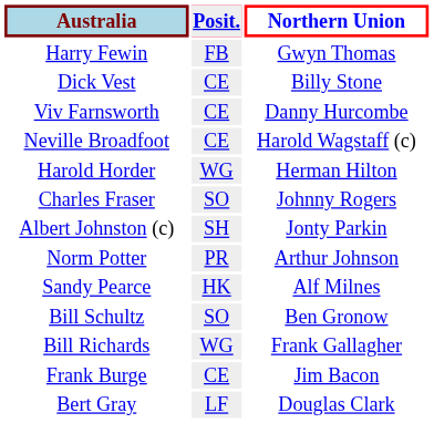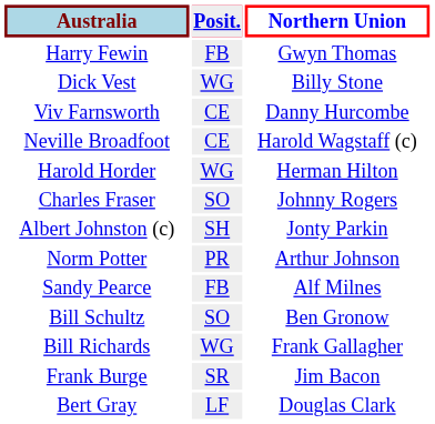 <table align=right style="font-size:90%; margin-left:1em">
 <tr bgcolor=#FF0033>
 <th align="centre" width="126" style="border: 2px solid maroon; background: lightblue; color: maroon">Australia</th>
 <th align="center" style="background: #eeeeee; color: black"><a href='#'>Posit.</a></th>
 <th align="centre" width="126" style="border: 2px solid red; background: white; color: blue">Northern Union</th>
 </tr>
 <tr>
 <td align="center"><a href='#'>Harry Fewin</a></td>
 <td align="center" style="background: #eeeeee"><a href='#'>FB</a></td>
 <td align="center"><a href='#'>Gwyn Thomas</a></td>
 </tr>
 <tr>
 <td align="center"><a href='#'>Dick Vest</a></td>
-<td align="center" style="background: #eeeeee"><a href='#'>CE</a></td>
+<td align="center" style="background: #eeeeee"><a href='#'>WG</a></td>
 <td align="center"><a href='#'>Billy Stone</a></td>
 </tr>
 <tr>
 <td align="center"><a href='#'>Viv Farnsworth</a></td>
 <td align="center" style="background: #eeeeee"><a href='#'>CE</a></td>
 <td align="center"><a href='#'>Danny Hurcombe</a></td>
 </tr>
 <tr>
 <td align="center"><a href='#'>Neville Broadfoot</a></td>
 <td align="center" style="background: #eeeeee"><a href='#'>CE</a></td>
 <td align="center"><a href='#'>Harold Wagstaff</a> (c)</td>
 </tr>
 <tr>
 <td align="center"><a href='#'>Harold Horder</a></td>
 <td align="center" style="background: #eeeeee"><a href='#'>WG</a></td>
 <td align="center"><a href='#'>Herman Hilton</a></td>
 </tr>
 <tr>
 <td align="center"><a href='#'>Charles Fraser</a></td>
 <td align="center" style="background: #eeeeee"><a href='#'>SO</a></td>
 <td align="center"><a href='#'>Johnny Rogers</a></td>
 </tr>
 <tr>
 <td align="center"><a href='#'>Albert Johnston</a> (c)</td>
 <td align="center" style="background: #eeeeee"><a href='#'>SH</a></td>
 <td align="center"><a href='#'>Jonty Parkin</a></td>
 </tr>
 <tr>
 <td align="center"><a href='#'>Norm Potter</a></td>
 <td align="center" style="background: #eeeeee"><a href='#'>PR</a></td>
 <td align="center"><a href='#'>Arthur Johnson</a></td>
 </tr>
 <tr>
 <td align="center"><a href='#'>Sandy Pearce</a></td>
-<td align="center" style="background: #eeeeee"><a href='#'>HK</a></td>
+<td align="center" style="background: #eeeeee"><a href='#'>FB</a></td>
 <td align="center"><a href='#'>Alf Milnes</a></td>
 </tr>
 <tr>
 <td align="center"><a href='#'>Bill Schultz</a></td>
 <td align="center" style="background: #eeeeee"><a href='#'>SO</a></td>
 <td align="center"><a href='#'>Ben Gronow</a></td>
 </tr>
 <tr>
 <td align="center"><a href='#'>Bill Richards</a></td>
 <td align="center" style="background: #eeeeee"><a href='#'>WG</a></td>
 <td align="center"><a href='#'>Frank Gallagher</a></td>
 </tr>
 <tr>
 <td align="center"><a href='#'>Frank Burge</a></td>
-<td align="center" style="background: #eeeeee"><a href='#'>CE</a></td>
+<td align="center" style="background: #eeeeee"><a href='#'>SR</a></td>
 <td align="center"><a href='#'>Jim Bacon</a></td>
 </tr>
 <tr>
 <td align="center"><a href='#'>Bert Gray</a></td>
 <td align="center" style="background: #eeeeee"><a href='#'>LF</a></td>
 <td align="center"><a href='#'>Douglas Clark</a></td>
 </tr>
 </table>
